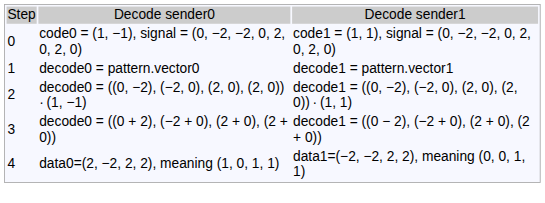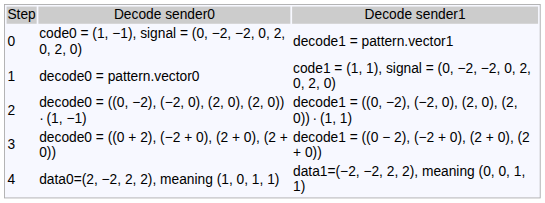 <table style="border: 1px #aaaaaa solid; background-color: #f7f8ff; margin-left: auto; margin-right: auto;">
 <tr>
 <td align=center bgcolor="#CCCCCC">Step</td>
 <td align=center bgcolor="#CCCCCC">Decode sender0</td>
 <td align=center bgcolor="#CCCCCC">Decode sender1</td>
 </tr>
 <tr>
 <td>0</td>
 <td>code0 = (1, −1), signal = (0, −2, −2, 0, 2, 0, 2, 0)</td>
-<td>code1 = (1, 1), signal = (0, −2, −2, 0, 2, 0, 2, 0)</td>
+<td>decode1 = pattern.vector1</td>
 </tr>
 <tr>
 <td>1</td>
 <td>decode0 = pattern.vector0</td>
-<td>decode1 = pattern.vector1</td>
+<td>code1 = (1, 1), signal = (0, −2, −2, 0, 2, 0, 2, 0)</td>
 </tr>
 <tr>
 <td>2</td>
 <td>decode0 = ((0, −2), (−2, 0), (2, 0), (2, 0)) · (1, −1)</td>
 <td>decode1 = ((0, −2), (−2, 0), (2, 0), (2, 0)) · (1, 1)</td>
 </tr>
 <tr>
 <td>3</td>
 <td>decode0 = ((0 + 2), (−2 + 0), (2 + 0), (2 + 0))</td>
 <td>decode1 = ((0 − 2), (−2 + 0), (2 + 0), (2 + 0))</td>
 </tr>
 <tr>
 <td>4</td>
 <td>data0=(2, −2, 2, 2), meaning (1, 0, 1, 1)</td>
 <td>data1=(−2, −2, 2, 2), meaning (0, 0, 1, 1)</td>
 </tr>
 </table>
